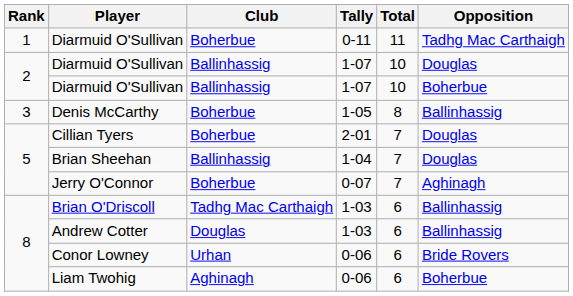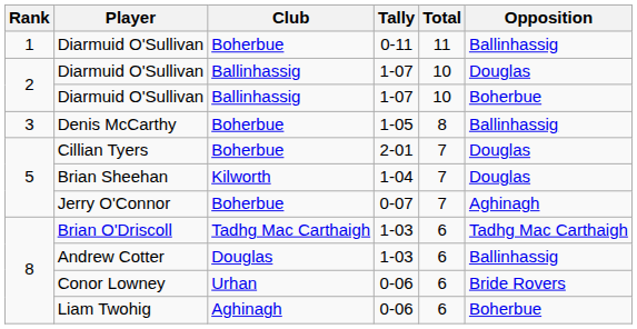 <table class="wikitable">
 <tr>
 <th>Rank</th>
 <th>Player</th>
 <th>Club</th>
 <th>Tally</th>
 <th>Total</th>
 <th>Opposition</th>
 </tr>
 <tr>
 <td rowspan="1" style="text-align:center;">1</td>
 <td>Diarmuid O'Sullivan</td>
 <td><a href='#'>Boherbue</a></td>
 <td align=center>0-11</td>
 <td align=center>11</td>
-<td><a href='#'>Tadhg Mac Carthaigh</a></td>
+<td><a href='#'>Ballinhassig</a></td>
 </tr>
 <tr>
 <td rowspan="2" style="text-align:center;">2</td>
 <td>Diarmuid O'Sullivan</td>
 <td><a href='#'>Ballinhassig</a></td>
 <td align=center>1-07</td>
 <td align=center>10</td>
 <td><a href='#'>Douglas</a></td>
 </tr>
 <tr>
 <td>Diarmuid O'Sullivan</td>
 <td><a href='#'>Ballinhassig</a></td>
 <td align=center>1-07</td>
 <td align=center>10</td>
 <td><a href='#'>Boherbue</a></td>
 </tr>
 <tr>
 <td rowspan="1" style="text-align:center;">3</td>
 <td>Denis McCarthy</td>
 <td><a href='#'>Boherbue</a></td>
 <td align=center>1-05</td>
 <td align=center>8</td>
 <td><a href='#'>Ballinhassig</a></td>
 </tr>
 <tr>
 <td rowspan="3" style="text-align:center;">5</td>
 <td>Cillian Tyers</td>
 <td><a href='#'>Boherbue</a></td>
 <td align=center>2-01</td>
 <td align=center>7</td>
 <td><a href='#'>Douglas</a></td>
 </tr>
 <tr>
 <td>Brian Sheehan</td>
-<td><a href='#'>Ballinhassig</a></td>
+<td><a href='#'>Kilworth</a></td>
 <td align=center>1-04</td>
 <td align=center>7</td>
 <td><a href='#'>Douglas</a></td>
 </tr>
 <tr>
 <td>Jerry O'Connor</td>
 <td><a href='#'>Boherbue</a></td>
 <td align=center>0-07</td>
 <td align=center>7</td>
 <td><a href='#'>Aghinagh</a></td>
 </tr>
 <tr>
 <td rowspan="4" style="text-align:center;">8</td>
 <td><a href='#'>Brian O'Driscoll</a></td>
 <td><a href='#'>Tadhg Mac Carthaigh</a></td>
 <td align=center>1-03</td>
 <td align=center>6</td>
-<td><a href='#'>Ballinhassig</a></td>
+<td><a href='#'>Tadhg Mac Carthaigh</a></td>
 </tr>
 <tr>
 <td>Andrew Cotter</td>
 <td><a href='#'>Douglas</a></td>
 <td align=center>1-03</td>
 <td align=center>6</td>
 <td><a href='#'>Ballinhassig</a></td>
 </tr>
 <tr>
 <td>Conor Lowney</td>
 <td><a href='#'>Urhan</a></td>
 <td align=center>0-06</td>
 <td align=center>6</td>
 <td><a href='#'>Bride Rovers</a></td>
 </tr>
 <tr>
 <td>Liam Twohig</td>
 <td><a href='#'>Aghinagh</a></td>
 <td align=center>0-06</td>
 <td align=center>6</td>
 <td><a href='#'>Boherbue</a></td>
 </tr>
 </table>
